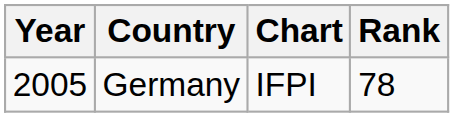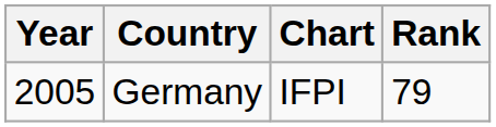 <table class="wikitable">
 <tr>
 <th>Year</th>
 <th>Country</th>
 <th>Chart</th>
 <th>Rank</th>
 </tr>
 <tr>
 <td>2005</td>
 <td>Germany</td>
 <td>IFPI</td>
-<td>78</td>
+<td>79</td>
 </tr>
 </table>
